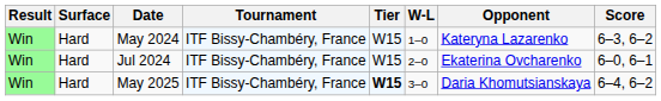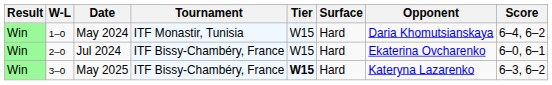 <table class="sortable wikitable">
 <tr>
 <th>Result</th>
-<th>Surface</th>
+<th class=unsortable>W-L</th>
 <th>Date</th>
 <th>Tournament</th>
 <th>Tier</th>
-<th class=unsortable>W-L</th>
+<th>Surface</th>
 <th>Opponent</th>
 <th class=unsortable>Score</th>
 </tr>
 <tr>
 <td style="background:#98fb98;">Win</td>
+<td><small>1–0</small></td>
+<td>May 2024</td>
+<td style="background:#f0f8ff;">ITF Monastir, Tunisia</td>
+<td style="background:#f0f8ff;">W15</td>
 <td>Hard</td>
-<td>May 2024</td>
-<td style="background:#f0f8ff;">ITF Bissy-Chambéry, France</td>
-<td style="background:#f0f8ff;">W15</td>
-<td><small>1–0</small></td>
-<td> <a href='#'>Kateryna Lazarenko</a></td>
-<td>6–3, 6–2</td>
+<td> <a href='#'>Daria Khomutsianskaya</a></td>
+<td>6–4, 6–2</td>
 </tr>
 <tr>
 <td style="background:#98fb98;">Win</td>
-<td>Hard</td>
+<td><small>2–0</small></td>
 <td>Jul 2024</td>
 <td style="background:#f0f8ff;">ITF Bissy-Chambéry, France</td>
 <td style="background:#f0f8ff;">W15</td>
-<td><small>2–0</small></td>
+<td>Hard</td>
 <td> <a href='#'>Ekaterina Ovcharenko</a></td>
 <td>6–0, 6–1</td>
 </tr>
 <tr>
 <td style="background:#98fb98;">Win</td>
-<td>Hard</td>
+<td><small>3–0</small></td>
 <td>May 2025</td>
 <td style="background:#f0f8ff;">ITF Bissy-Chambéry, France</td>
 <td style="background:#f0f8ff;"><strong>W15</strong></td>
-<td><small>3–0</small></td>
-<td> <a href='#'>Daria Khomutsianskaya</a></td>
-<td>6–4, 6–2</td>
+<td>Hard</td>
+<td> <a href='#'>Kateryna Lazarenko</a></td>
+<td>6–3, 6–2</td>
 </tr>
 </table>
